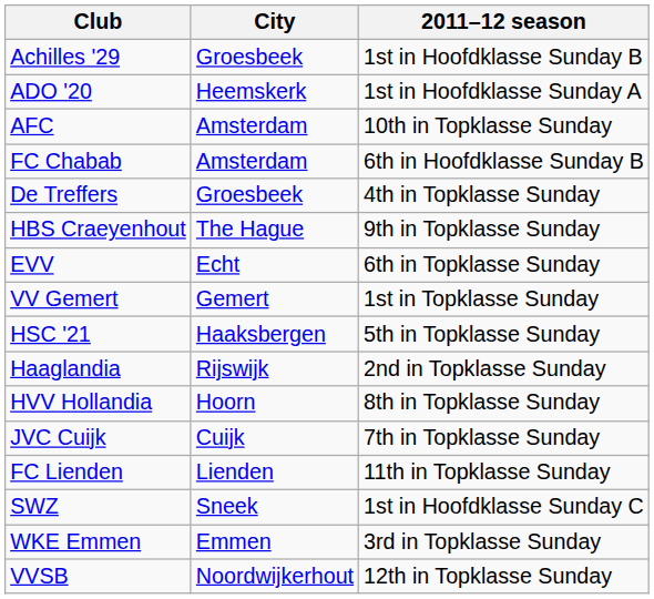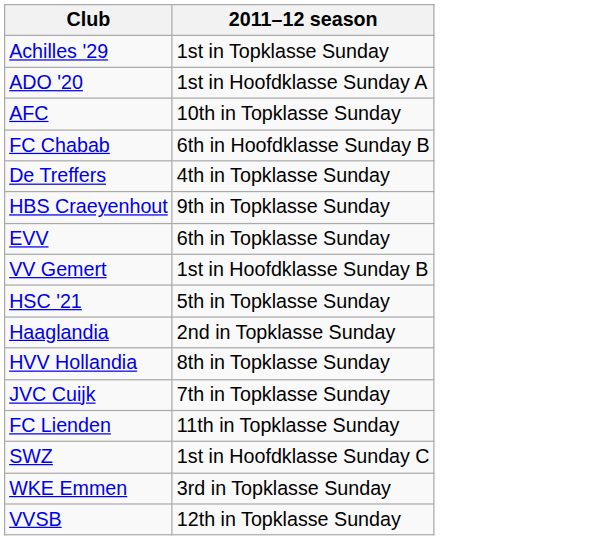 <table class="wikitable">
 <tr>
 <th>Club</th>
-<th>City</th>
 <th>2011–12 season</th>
 </tr>
 <tr>
 <td><a href='#'>Achilles '29</a></td>
-<td><a href='#'>Groesbeek</a></td>
-<td>1st in Hoofdklasse Sunday B</td>
+<td>1st in Topklasse Sunday</td>
 </tr>
 <tr>
 <td><a href='#'>ADO '20</a></td>
-<td><a href='#'>Heemskerk</a></td>
 <td>1st in Hoofdklasse Sunday A</td>
 </tr>
 <tr>
 <td><a href='#'>AFC</a></td>
-<td><a href='#'>Amsterdam</a></td>
 <td>10th in Topklasse Sunday</td>
 </tr>
 <tr>
 <td><a href='#'>FC Chabab</a></td>
-<td><a href='#'>Amsterdam</a></td>
 <td>6th in Hoofdklasse Sunday B</td>
 </tr>
 <tr>
 <td><a href='#'>De Treffers</a></td>
-<td><a href='#'>Groesbeek</a></td>
 <td>4th in Topklasse Sunday</td>
 </tr>
 <tr>
 <td><a href='#'>HBS Craeyenhout</a></td>
-<td><a href='#'>The Hague</a></td>
 <td>9th in Topklasse Sunday</td>
 </tr>
 <tr>
 <td><a href='#'>EVV</a></td>
-<td><a href='#'>Echt</a></td>
 <td>6th in Topklasse Sunday</td>
 </tr>
 <tr>
 <td><a href='#'>VV Gemert</a></td>
-<td><a href='#'>Gemert</a></td>
-<td>1st in Topklasse Sunday</td>
+<td>1st in Hoofdklasse Sunday B</td>
 </tr>
 <tr>
 <td><a href='#'>HSC '21</a></td>
-<td><a href='#'>Haaksbergen</a></td>
 <td>5th in Topklasse Sunday</td>
 </tr>
 <tr>
 <td><a href='#'>Haaglandia</a></td>
-<td><a href='#'>Rijswijk</a></td>
 <td>2nd in Topklasse Sunday</td>
 </tr>
 <tr>
 <td><a href='#'>HVV Hollandia</a></td>
-<td><a href='#'>Hoorn</a></td>
 <td>8th in Topklasse Sunday</td>
 </tr>
 <tr>
 <td><a href='#'>JVC Cuijk</a></td>
-<td><a href='#'>Cuijk</a></td>
 <td>7th in Topklasse Sunday</td>
 </tr>
 <tr>
 <td><a href='#'>FC Lienden</a></td>
-<td><a href='#'>Lienden</a></td>
 <td>11th in Topklasse Sunday</td>
 </tr>
 <tr>
 <td><a href='#'>SWZ</a></td>
-<td><a href='#'>Sneek</a></td>
 <td>1st in Hoofdklasse Sunday C</td>
 </tr>
 <tr>
 <td><a href='#'>WKE Emmen</a></td>
-<td><a href='#'>Emmen</a></td>
 <td>3rd in Topklasse Sunday</td>
 </tr>
 <tr>
 <td><a href='#'>VVSB</a></td>
-<td><a href='#'>Noordwijkerhout</a></td>
 <td>12th in Topklasse Sunday</td>
 </tr>
 </table>
